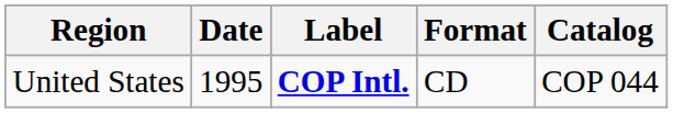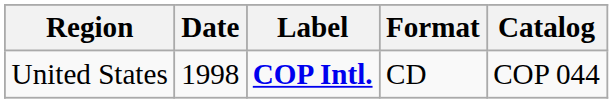 <table class="wikitable">
 <tr>
 <th>Region</th>
 <th>Date</th>
 <th>Label</th>
 <th>Format</th>
 <th>Catalog</th>
 </tr>
 <tr>
 <td>United States</td>
-<td>1995</td>
+<td>1998</td>
 <td><strong><a href='#'>COP Intl.</a></strong></td>
 <td>CD</td>
 <td>COP 044</td>
 </tr>
 </table>
